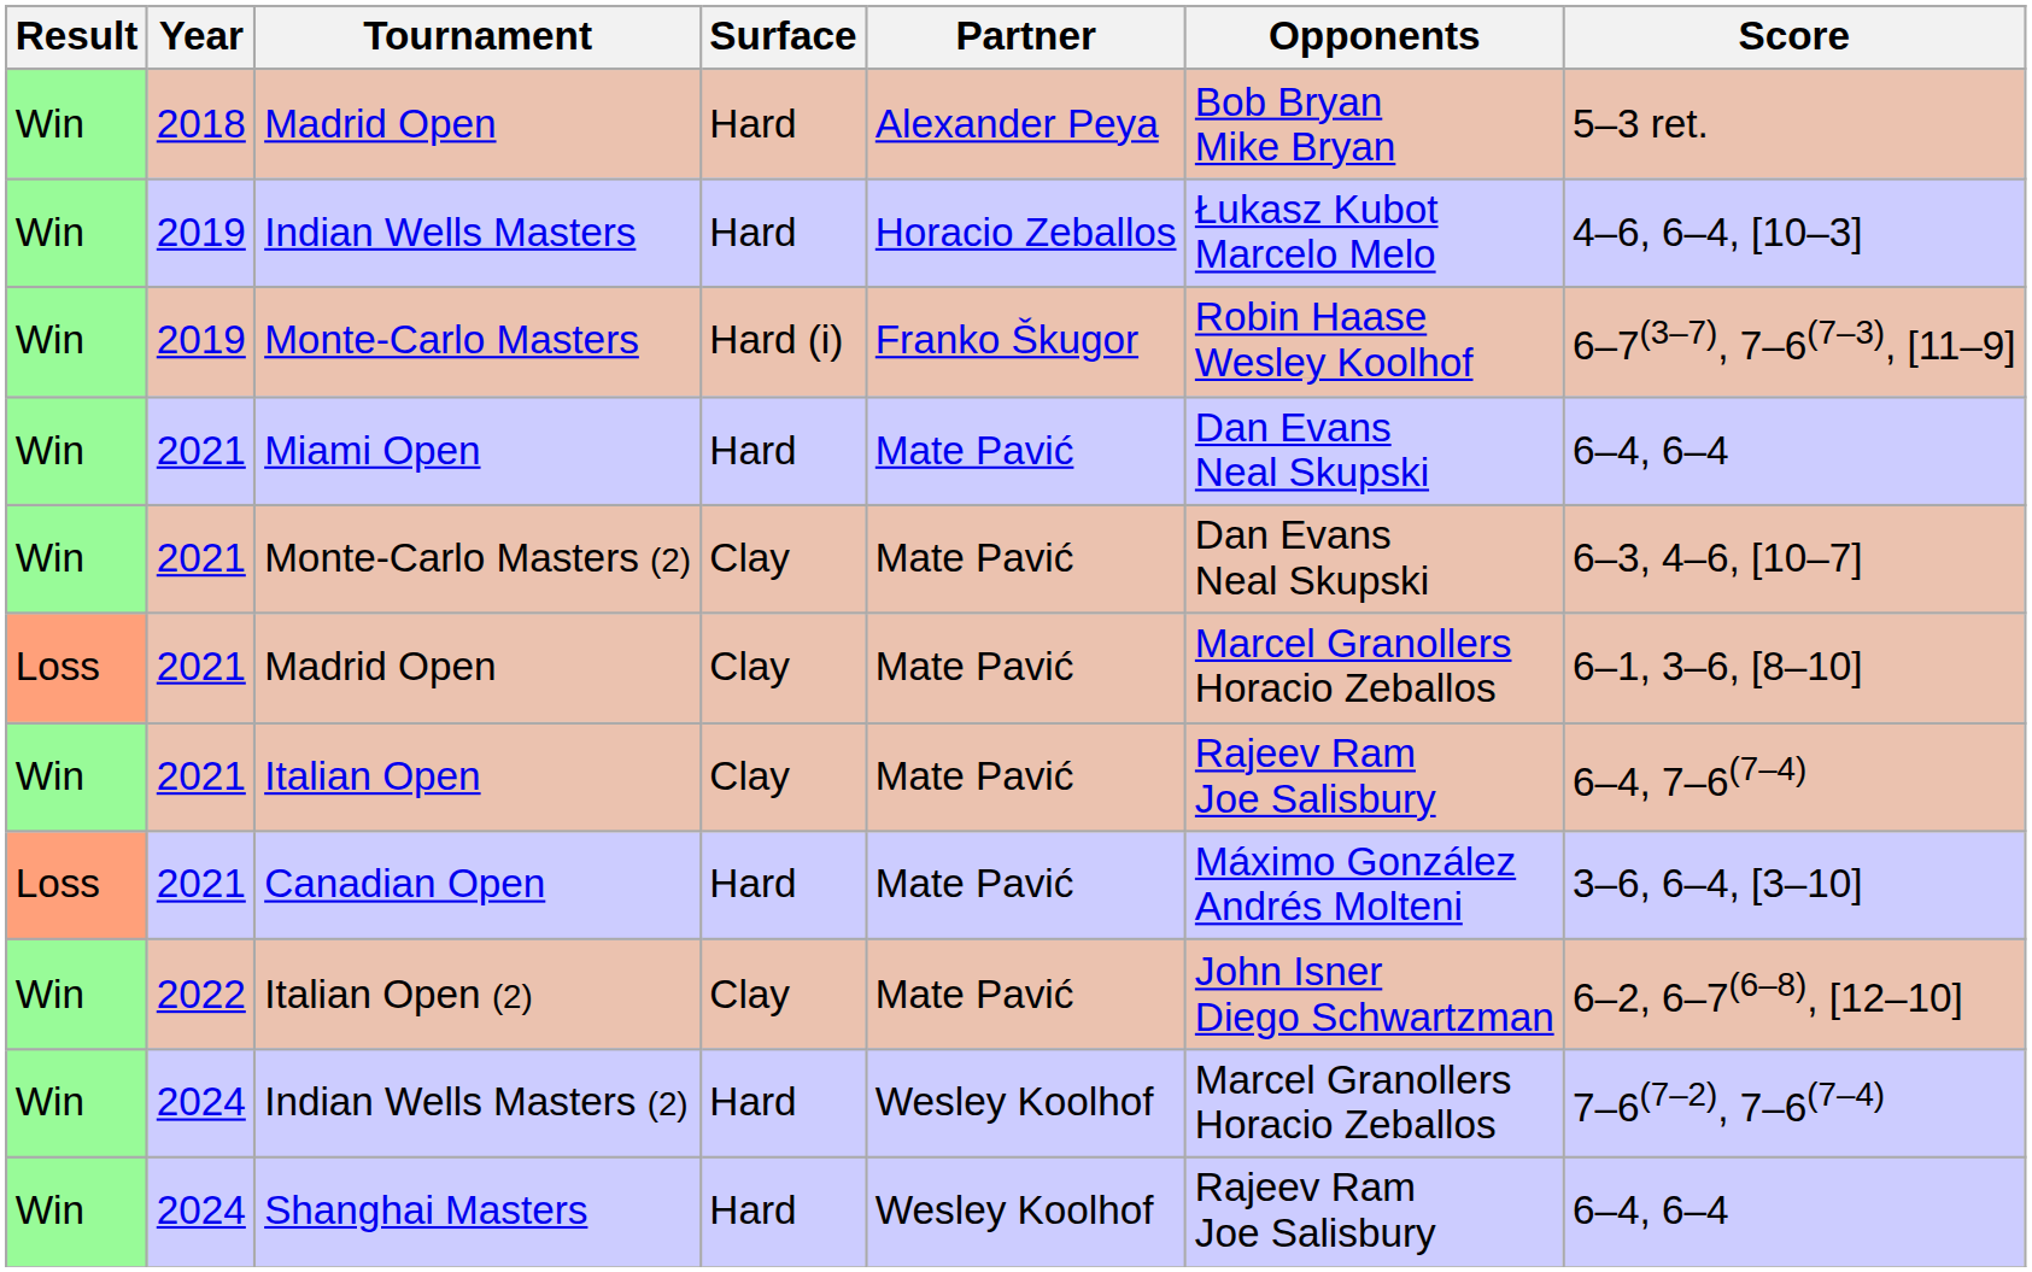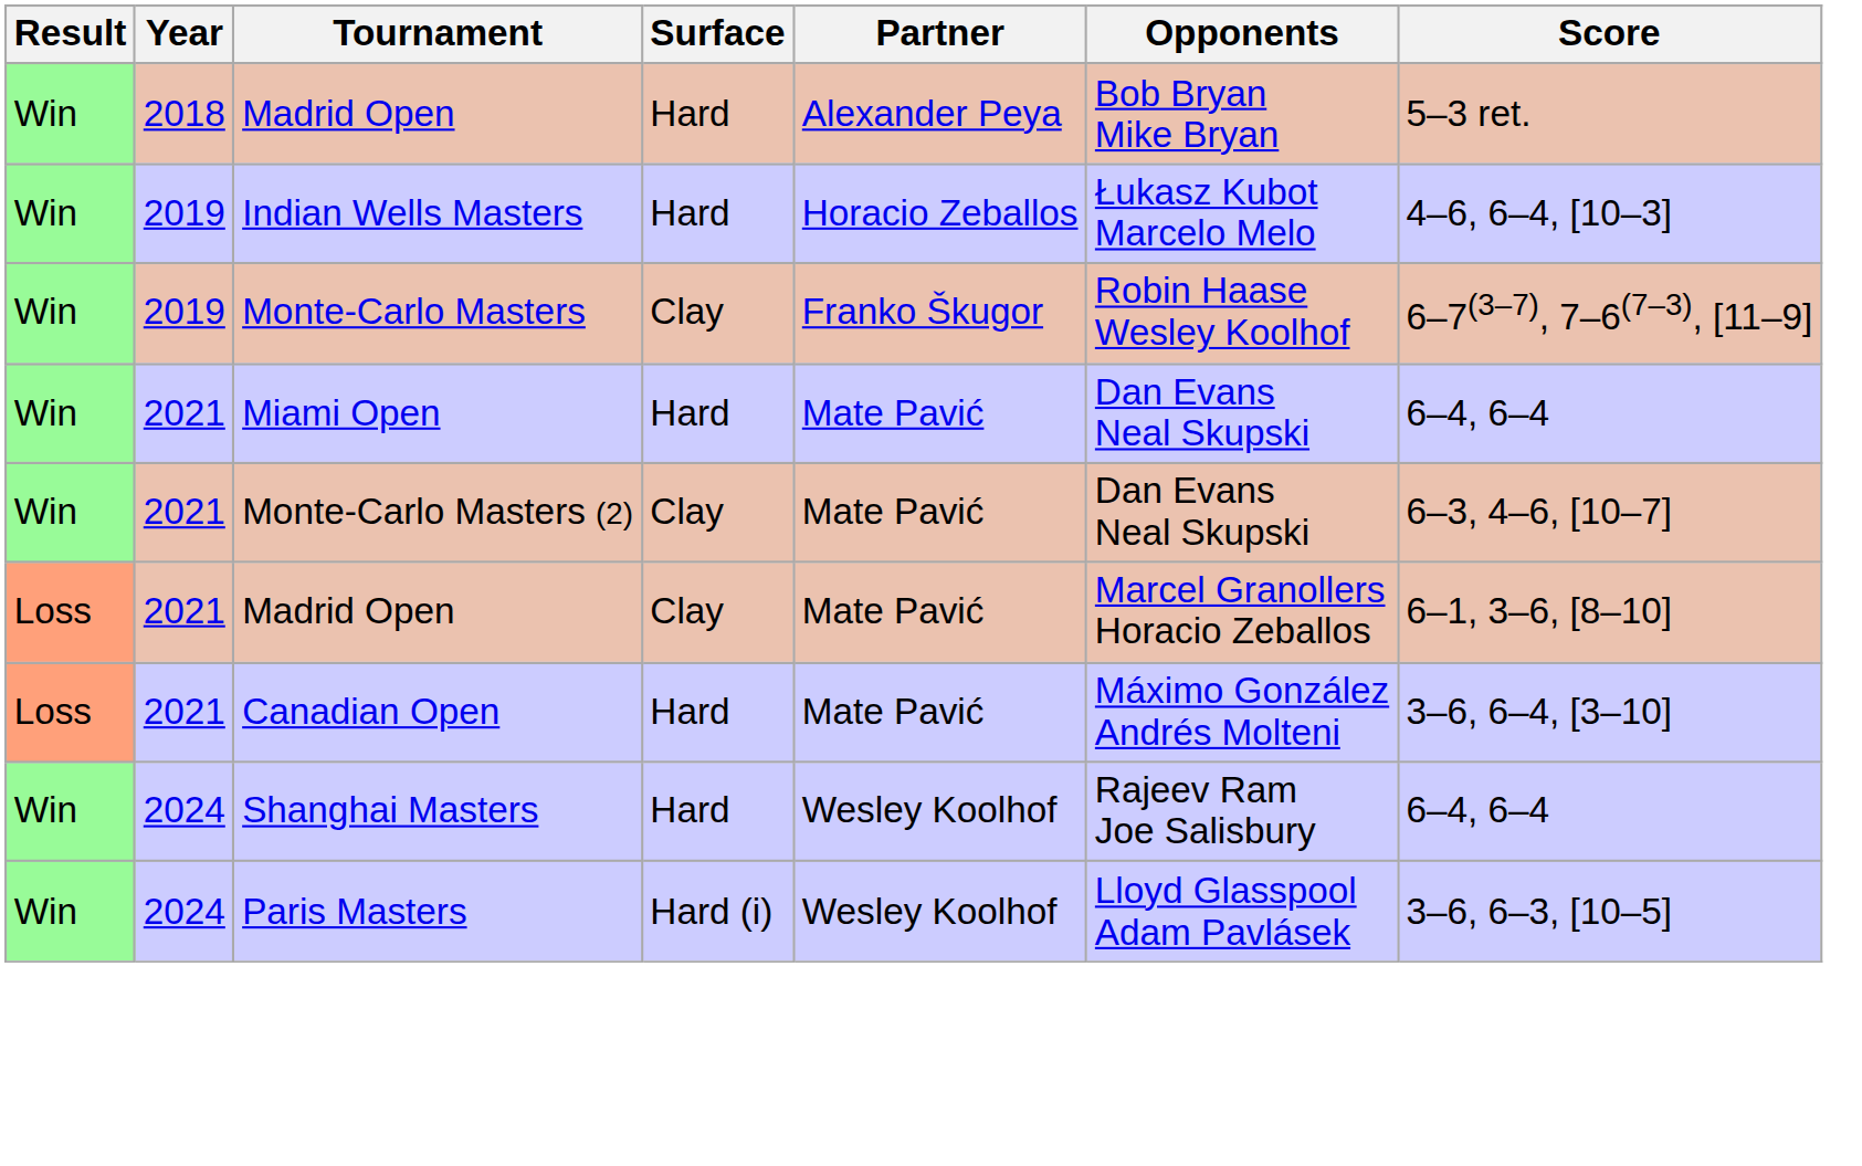 <table class="sortable wikitable">
 <tr>
 <th>Result</th>
 <th>Year</th>
 <th>Tournament</th>
 <th>Surface</th>
 <th>Partner</th>
 <th>Opponents</th>
 <th class="unsortable">Score</th>
 </tr>
 <tr style="background:#ebc2af;">
 <td bgcolor=98FB98>Win</td>
 <td><a href='#'>2018</a></td>
 <td><a href='#'>Madrid Open</a></td>
 <td>Hard</td>
 <td> <a href='#'>Alexander Peya</a></td>
 <td> <a href='#'>Bob Bryan</a><br> <a href='#'>Mike Bryan</a></td>
 <td>5–3 ret.</td>
 </tr>
 <tr style="background:#ccf;">
 <td bgcolor=98FB98>Win</td>
 <td><a href='#'>2019</a></td>
 <td><a href='#'>Indian Wells Masters</a></td>
 <td>Hard</td>
 <td> <a href='#'>Horacio Zeballos</a></td>
 <td> <a href='#'>Łukasz Kubot</a><br> <a href='#'>Marcelo Melo</a></td>
 <td>4–6, 6–4, [10–3]</td>
 </tr>
 <tr style="background:#ebc2af;">
 <td bgcolor=98FB98>Win</td>
 <td><a href='#'>2019</a></td>
 <td><a href='#'>Monte-Carlo Masters</a></td>
-<td>Hard (i)</td>
+<td>Clay</td>
 <td> <a href='#'>Franko Škugor</a></td>
 <td> <a href='#'>Robin Haase</a><br> <a href='#'>Wesley Koolhof</a></td>
 <td>6–7<sup>(3–7)</sup>, 7–6<sup>(7–3)</sup>, [11–9]</td>
 </tr>
 <tr bgcolor=CCCCFF>
 <td bgcolor=98FB98>Win</td>
 <td><a href='#'>2021</a></td>
 <td><a href='#'>Miami Open</a></td>
 <td>Hard</td>
 <td> <a href='#'>Mate Pavić</a></td>
 <td> <a href='#'>Dan Evans</a><br> <a href='#'>Neal Skupski</a></td>
 <td>6–4, 6–4</td>
 </tr>
 <tr style="background:#ebc2af;">
 <td bgcolor=98FB98>Win</td>
 <td><a href='#'>2021</a></td>
 <td>Monte-Carlo Masters <small>(2)</small></td>
 <td>Clay</td>
 <td> Mate Pavić</td>
 <td> Dan Evans<br> Neal Skupski</td>
 <td>6–3, 4–6, [10–7]</td>
 </tr>
 <tr style="background:#ebc2af;">
 <td bgcolor=FFA07A>Loss</td>
 <td><a href='#'>2021</a></td>
 <td>Madrid Open</td>
 <td>Clay</td>
 <td> Mate Pavić</td>
 <td> <a href='#'>Marcel Granollers</a><br> Horacio Zeballos</td>
 <td>6–1, 3–6, [8–10]</td>
 </tr>
-<tr style="background:#ebc2af;">
-<td bgcolor=98FB98>Win</td>
-<td><a href='#'>2021</a></td>
-<td><a href='#'>Italian Open</a></td>
-<td>Clay</td>
-<td> Mate Pavić</td>
-<td> <a href='#'>Rajeev Ram</a><br> <a href='#'>Joe Salisbury</a></td>
-<td>6–4, 7–6<sup>(7–4)</sup></td>
-</tr>
 <tr bgcolor=CCCCFF>
 <td bgcolor=FFA07A>Loss</td>
 <td><a href='#'>2021</a></td>
 <td><a href='#'>Canadian Open</a></td>
 <td>Hard</td>
 <td> Mate Pavić</td>
 <td> <a href='#'>Máximo González</a><br> <a href='#'>Andrés Molteni</a></td>
 <td>3–6, 6–4, [3–10]</td>
-</tr>
-<tr bgcolor=ebc2af>
-<td bgcolor=98FB98>Win</td>
-<td><a href='#'>2022</a></td>
-<td>Italian Open <small>(2)</small></td>
-<td>Clay</td>
-<td> Mate Pavić</td>
-<td> <a href='#'>John Isner</a><br> <a href='#'>Diego Schwartzman</a></td>
-<td>6–2, 6–7<sup>(6–8)</sup>, [12–10]</td>
-</tr>
-<tr bgcolor=CCCCFF>
-<td bgcolor=98FB98>Win</td>
-<td><a href='#'>2024</a></td>
-<td>Indian Wells Masters <small>(2)</small></td>
-<td>Hard</td>
-<td> Wesley Koolhof</td>
-<td> Marcel Granollers<br> Horacio Zeballos</td>
-<td>7–6<sup>(7–2)</sup>, 7–6<sup>(7–4)</sup></td>
 </tr>
 <tr style="background:#ccf;">
 <td bgcolor=98FB98>Win</td>
 <td><a href='#'>2024</a></td>
 <td><a href='#'>Shanghai Masters</a></td>
 <td>Hard</td>
 <td> Wesley Koolhof</td>
 <td> Rajeev Ram<br> Joe Salisbury</td>
 <td>6–4, 6–4</td>
 </tr>
+<tr style="background:#ccf;">
+<td bgcolor=98FB98>Win</td>
+<td><a href='#'>2024</a></td>
+<td><a href='#'>Paris Masters</a></td>
+<td>Hard (i)</td>
+<td> Wesley Koolhof</td>
+<td> <a href='#'>Lloyd Glasspool</a><br> <a href='#'>Adam Pavlásek</a></td>
+<td>3–6, 6–3, [10–5]</td>
+</tr>
 </table>
